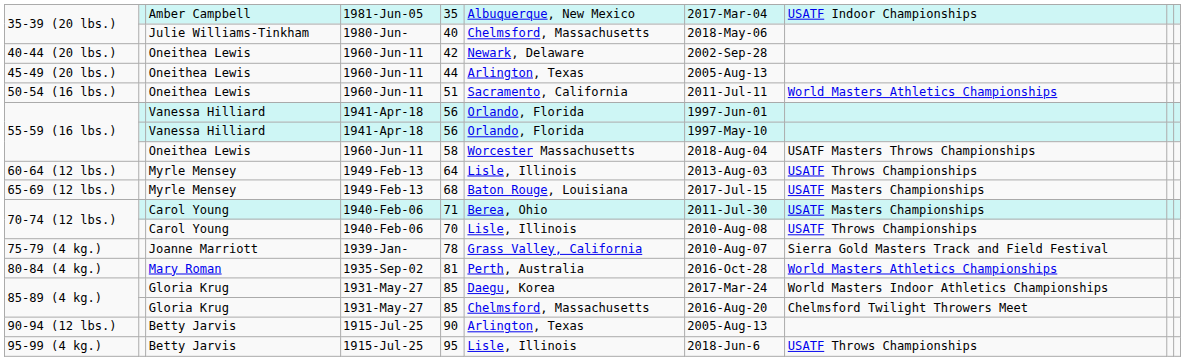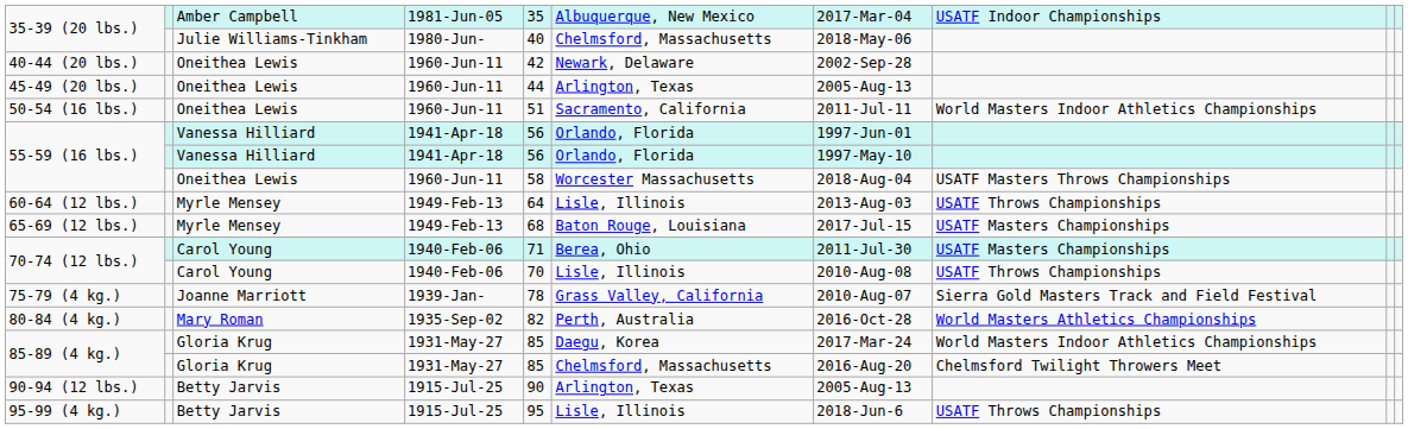 <table class="wikitable" style="font-size:95%; width: 95%">
 <tr>
 <td rowspan=3>35-39 (20 lbs.)</td>
 </tr>
 <tr style="background:#cef6f5;">
 <td> </td>
 <td>Amber Campbell</td>
 <td>1981-Jun-05</td>
 <td>35</td>
 <td><a href='#'>Albuquerque</a>, New Mexico</td>
 <td>2017-Mar-04</td>
 <td><a href='#'>USATF</a> Indoor Championships</td>
 <td></td>
 <td></td>
 </tr>
 <tr>
 <td></td>
 <td>Julie Williams-Tinkham</td>
 <td>1980-Jun-</td>
 <td>40</td>
 <td><a href='#'>Chelmsford</a>, Massachusetts</td>
 <td>2018-May-06</td>
 <td></td>
 <td></td>
 <td></td>
 </tr>
 <tr>
 <td>40-44 (20 lbs.)</td>
 <td></td>
 <td>Oneithea Lewis</td>
 <td>1960-Jun-11</td>
 <td>42</td>
 <td><a href='#'>Newark</a>, Delaware</td>
 <td>2002-Sep-28</td>
 <td></td>
 <td></td>
 <td></td>
 </tr>
 <tr>
 <td>45-49 (20 lbs.)</td>
 <td></td>
 <td>Oneithea Lewis</td>
 <td>1960-Jun-11</td>
 <td>44</td>
 <td><a href='#'>Arlington</a>, Texas</td>
 <td>2005-Aug-13</td>
 <td></td>
 <td></td>
 <td></td>
 </tr>
 <tr>
 <td>50-54 (16 lbs.)</td>
 <td></td>
 <td>Oneithea Lewis</td>
 <td>1960-Jun-11</td>
 <td>51</td>
 <td><a href='#'>Sacramento</a>, California</td>
 <td>2011-Jul-11</td>
-<td><a href='#'>World Masters Athletics Championships</a></td>
+<td>World Masters Indoor Athletics Championships</td>
 <td></td>
 <td></td>
 </tr>
 <tr>
 <td rowspan=4>55-59 (16 lbs.)</td>
 </tr>
 <tr style="background:#cef6f5;">
 <td></td>
 <td>Vanessa Hilliard</td>
 <td>1941-Apr-18</td>
 <td>56</td>
 <td><a href='#'>Orlando</a>, Florida</td>
 <td>1997-Jun-01</td>
 <td></td>
 <td></td>
 <td></td>
 </tr>
 <tr style="background:#cef6f5;">
 <td></td>
 <td>Vanessa Hilliard</td>
 <td>1941-Apr-18</td>
 <td>56</td>
 <td><a href='#'>Orlando</a>, Florida</td>
 <td>1997-May-10</td>
 <td></td>
 <td></td>
 <td></td>
 </tr>
 <tr>
 <td></td>
 <td>Oneithea Lewis</td>
 <td>1960-Jun-11</td>
 <td>58</td>
 <td><a href='#'>Worcester</a> Massachusetts</td>
 <td>2018-Aug-04</td>
 <td>USATF Masters Throws Championships</td>
 <td></td>
 <td></td>
 </tr>
 <tr>
 <td>60-64 (12 lbs.)</td>
 <td></td>
 <td>Myrle Mensey</td>
 <td>1949-Feb-13</td>
 <td>64</td>
 <td><a href='#'>Lisle</a>, Illinois</td>
 <td>2013-Aug-03</td>
 <td><a href='#'>USATF</a> Throws Championships</td>
 <td></td>
 <td></td>
 </tr>
 <tr>
 <td>65-69 (12 lbs.)</td>
 <td></td>
 <td>Myrle Mensey</td>
 <td>1949-Feb-13</td>
 <td>68</td>
 <td><a href='#'>Baton Rouge</a>, Louisiana</td>
 <td>2017-Jul-15</td>
 <td><a href='#'>USATF</a> Masters Championships</td>
 <td></td>
 <td></td>
 </tr>
 <tr>
 <td rowspan=3>70-74 (12 lbs.)</td>
 </tr>
 <tr style="background:#cef6f5;">
 <td></td>
 <td>Carol Young</td>
 <td>1940-Feb-06</td>
 <td>71</td>
 <td><a href='#'>Berea</a>, Ohio</td>
 <td>2011-Jul-30</td>
 <td><a href='#'>USATF</a> Masters Championships</td>
 <td></td>
 <td></td>
 </tr>
 <tr>
 <td></td>
 <td>Carol Young</td>
 <td>1940-Feb-06</td>
 <td>70</td>
 <td><a href='#'>Lisle</a>, Illinois</td>
 <td>2010-Aug-08</td>
 <td><a href='#'>USATF</a> Throws Championships</td>
 <td></td>
 <td></td>
 </tr>
 <tr>
 <td>75-79 (4 kg.)</td>
 <td></td>
 <td>Joanne Marriott</td>
 <td>1939-Jan-</td>
 <td>78</td>
 <td><a href='#'>Grass Valley, California</a></td>
 <td>2010-Aug-07</td>
 <td>Sierra Gold Masters Track and Field Festival</td>
 <td></td>
 <td></td>
 </tr>
 <tr>
 <td>80-84 (4 kg.)</td>
 <td></td>
 <td><a href='#'>Mary Roman</a></td>
 <td>1935-Sep-02</td>
-<td>81</td>
+<td>82</td>
 <td><a href='#'>Perth</a>, Australia</td>
 <td>2016-Oct-28</td>
 <td><a href='#'>World Masters Athletics Championships</a></td>
 <td></td>
 <td></td>
 </tr>
 <tr>
 <td rowspan=2>85-89 (4 kg.)</td>
 <td> </td>
 <td>Gloria Krug</td>
 <td>1931-May-27</td>
 <td>85</td>
 <td><a href='#'>Daegu</a>, Korea</td>
 <td>2017-Mar-24</td>
 <td>World Masters Indoor Athletics Championships</td>
 <td></td>
 <td></td>
 </tr>
 <tr>
 <td></td>
 <td>Gloria Krug</td>
 <td>1931-May-27</td>
 <td>85</td>
 <td><a href='#'>Chelmsford</a>, Massachusetts</td>
 <td>2016-Aug-20</td>
 <td>Chelmsford Twilight Throwers Meet</td>
 <td></td>
 <td></td>
 </tr>
 <tr>
 <td>90-94 (12 lbs.)</td>
 <td></td>
 <td>Betty Jarvis</td>
 <td>1915-Jul-25</td>
 <td>90</td>
 <td><a href='#'>Arlington</a>, Texas</td>
 <td>2005-Aug-13</td>
 <td></td>
 <td></td>
 <td></td>
 </tr>
 <tr>
 <td>95-99 (4 kg.)</td>
 <td></td>
 <td>Betty Jarvis</td>
 <td>1915-Jul-25</td>
 <td>95</td>
 <td><a href='#'>Lisle</a>, Illinois</td>
 <td>2018-Jun-6</td>
 <td><a href='#'>USATF</a> Throws Championships</td>
 <td></td>
 <td></td>
 </tr>
 </table>
